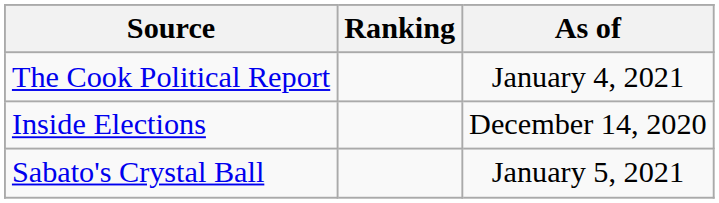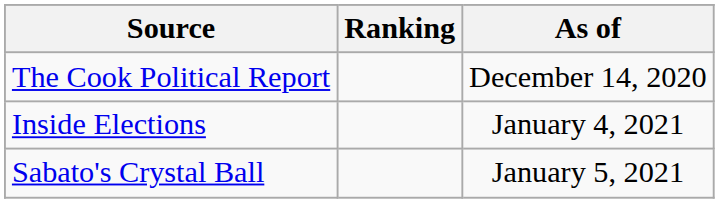 <table class="wikitable" style="text-align:center">
 <tr>
 <th>Source</th>
 <th>Ranking</th>
 <th>As of</th>
 </tr>
 <tr>
 <td align=left><a href='#'>The Cook Political Report</a></td>
 <td></td>
-<td>January 4, 2021</td>
+<td>December 14, 2020</td>
 </tr>
 <tr>
 <td align=left><a href='#'>Inside Elections</a></td>
 <td></td>
-<td>December 14, 2020</td>
+<td>January 4, 2021</td>
 </tr>
 <tr>
 <td align=left><a href='#'>Sabato's Crystal Ball</a></td>
 <td></td>
 <td>January 5, 2021</td>
 </tr>
 </table>
